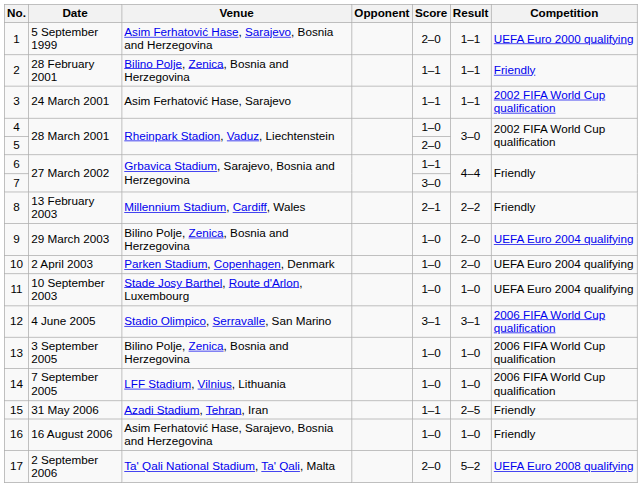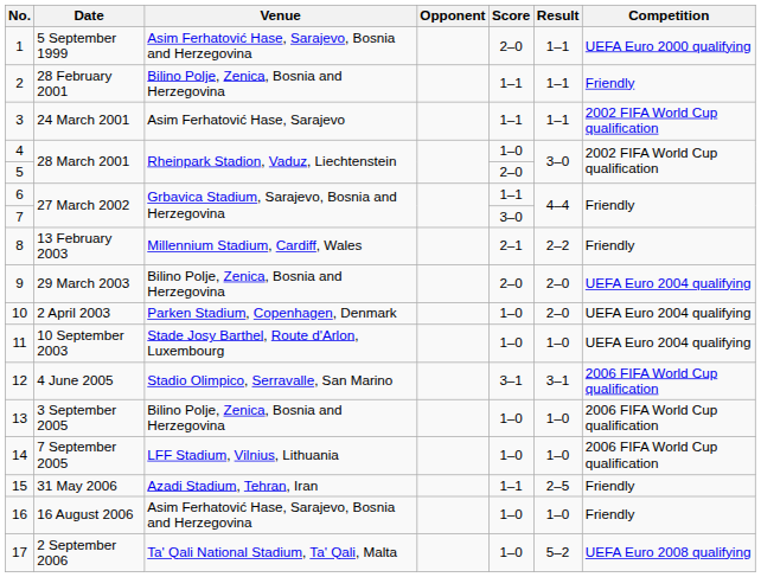 <table class="wikitable sortable">
 <tr>
 <th scope="col">No.</th>
 <th scope="col">Date</th>
 <th scope="col">Venue</th>
 <th scope="col">Opponent</th>
 <th scope="col">Score</th>
 <th scope="col">Result</th>
 <th scope="col">Competition</th>
 </tr>
 <tr>
 <td align="center">1</td>
 <td>5 September 1999</td>
 <td><a href='#'>Asim Ferhatović Hase</a>, <a href='#'>Sarajevo</a>, Bosnia and Herzegovina</td>
 <td></td>
 <td align="center">2–0</td>
 <td align="center">1–1</td>
 <td><a href='#'>UEFA Euro 2000 qualifying</a></td>
 </tr>
 <tr>
 <td align="center">2</td>
 <td>28 February 2001</td>
 <td><a href='#'>Bilino Polje</a>, <a href='#'>Zenica</a>, Bosnia and Herzegovina</td>
 <td></td>
 <td align="center">1–1</td>
 <td align="center">1–1</td>
 <td><a href='#'>Friendly</a></td>
 </tr>
 <tr>
 <td align="center">3</td>
 <td>24 March 2001</td>
 <td>Asim Ferhatović Hase, Sarajevo</td>
 <td></td>
 <td align="center">1–1</td>
 <td align="center">1–1</td>
 <td><a href='#'>2002 FIFA World Cup qualification</a></td>
 </tr>
 <tr>
 <td align="center">4</td>
 <td rowspan="2">28 March 2001</td>
 <td rowspan="2"><a href='#'>Rheinpark Stadion</a>, <a href='#'>Vaduz</a>, Liechtenstein</td>
 <td rowspan="2"></td>
 <td align="center">1–0</td>
 <td rowspan="2" align="center">3–0</td>
 <td rowspan="2">2002 FIFA World Cup qualification</td>
 </tr>
 <tr>
 <td align="center">5</td>
 <td align="center">2–0</td>
 </tr>
 <tr>
 <td align="center">6</td>
 <td rowspan="2">27 March 2002</td>
 <td rowspan="2"><a href='#'>Grbavica Stadium</a>, Sarajevo, Bosnia and Herzegovina</td>
 <td rowspan="2"></td>
 <td align="center">1–1</td>
 <td rowspan="2" align="center">4–4</td>
 <td rowspan="2">Friendly</td>
 </tr>
 <tr>
 <td align="center">7</td>
 <td align="center">3–0</td>
 </tr>
 <tr>
 <td align="center">8</td>
 <td>13 February 2003</td>
 <td><a href='#'>Millennium Stadium</a>, <a href='#'>Cardiff</a>, Wales</td>
 <td></td>
 <td align="center">2–1</td>
 <td align="center">2–2</td>
 <td>Friendly</td>
 </tr>
 <tr>
 <td align="center">9</td>
 <td>29 March 2003</td>
 <td>Bilino Polje, <a href='#'>Zenica</a>, Bosnia and Herzegovina</td>
 <td></td>
-<td align="center">1–0</td>
+<td align="center">2–0</td>
 <td align="center">2–0</td>
 <td><a href='#'>UEFA Euro 2004 qualifying</a></td>
 </tr>
 <tr>
 <td align="center">10</td>
 <td>2 April 2003</td>
 <td><a href='#'>Parken Stadium</a>, <a href='#'>Copenhagen</a>, Denmark</td>
 <td></td>
 <td align="center">1–0</td>
 <td align="center">2–0</td>
 <td>UEFA Euro 2004 qualifying</td>
 </tr>
 <tr>
 <td align="center">11</td>
 <td>10 September 2003</td>
 <td><a href='#'>Stade Josy Barthel</a>, <a href='#'>Route d'Arlon</a>, Luxembourg</td>
 <td></td>
 <td align="center">1–0</td>
 <td align="center">1–0</td>
 <td>UEFA Euro 2004 qualifying</td>
 </tr>
 <tr>
 <td align="center">12</td>
 <td>4 June 2005</td>
 <td><a href='#'>Stadio Olimpico</a>, <a href='#'>Serravalle</a>, San Marino</td>
 <td></td>
 <td align="center">3–1</td>
 <td align="center">3–1</td>
 <td><a href='#'>2006 FIFA World Cup qualification</a></td>
 </tr>
 <tr>
 <td align="center">13</td>
 <td>3 September 2005</td>
 <td>Bilino Polje, <a href='#'>Zenica</a>, Bosnia and Herzegovina</td>
 <td></td>
 <td align="center">1–0</td>
 <td align="center">1–0</td>
 <td>2006 FIFA World Cup qualification</td>
 </tr>
 <tr>
 <td align="center">14</td>
 <td>7 September 2005</td>
 <td><a href='#'>LFF Stadium</a>, <a href='#'>Vilnius</a>, Lithuania</td>
 <td></td>
 <td align="center">1–0</td>
 <td align="center">1–0</td>
 <td>2006 FIFA World Cup qualification</td>
 </tr>
 <tr>
 <td align="center">15</td>
 <td>31 May 2006</td>
 <td><a href='#'>Azadi Stadium</a>, <a href='#'>Tehran</a>, Iran</td>
 <td></td>
 <td align="center">1–1</td>
 <td align="center">2–5</td>
 <td>Friendly</td>
 </tr>
 <tr>
 <td align="center">16</td>
 <td>16 August 2006</td>
 <td>Asim Ferhatović Hase, Sarajevo, Bosnia and Herzegovina</td>
 <td></td>
 <td align="center">1–0</td>
 <td align="center">1–0</td>
 <td>Friendly</td>
 </tr>
 <tr>
 <td align="center">17</td>
 <td>2 September 2006</td>
 <td><a href='#'>Ta' Qali National Stadium</a>, <a href='#'>Ta' Qali</a>, Malta</td>
 <td></td>
-<td align="center">2–0</td>
+<td align="center">1–0</td>
 <td align="center">5–2</td>
 <td><a href='#'>UEFA Euro 2008 qualifying</a></td>
 </tr>
 </table>
